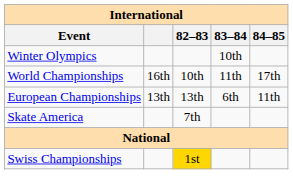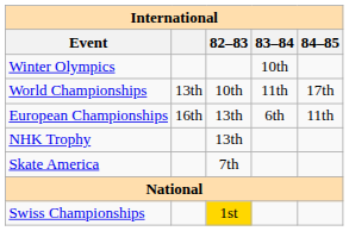 <table class="wikitable" style="text-align:center">
 <tr>
 <th style="background-color: #ffdead; " colspan=5 align=center>International</th>
 </tr>
 <tr>
 <th>Event</th>
 <th></th>
 <th>82–83</th>
 <th>83–84</th>
 <th>84–85</th>
 </tr>
 <tr>
 <td align=left><a href='#'>Winter Olympics</a></td>
 <td></td>
 <td></td>
 <td>10th</td>
 <td></td>
 </tr>
 <tr>
 <td align=left><a href='#'>World Championships</a></td>
-<td>16th</td>
+<td>13th</td>
 <td>10th</td>
 <td>11th</td>
 <td>17th</td>
 </tr>
 <tr>
 <td align=left><a href='#'>European Championships</a></td>
-<td>13th</td>
+<td>16th</td>
 <td>13th</td>
 <td>6th</td>
 <td>11th</td>
+</tr>
+<tr>
+<td align=left><a href='#'>NHK Trophy</a></td>
+<td></td>
+<td>13th</td>
+<td></td>
+<td></td>
 </tr>
 <tr>
 <td align=left><a href='#'>Skate America</a></td>
 <td></td>
 <td>7th</td>
 <td></td>
 <td></td>
 </tr>
 <tr>
 <th style="background-color: #ffdead; " colspan=5 align=center>National</th>
 </tr>
 <tr>
 <td align=left><a href='#'>Swiss Championships</a></td>
 <td></td>
 <td bgcolor=gold>1st</td>
 <td></td>
 <td></td>
 </tr>
 </table>
